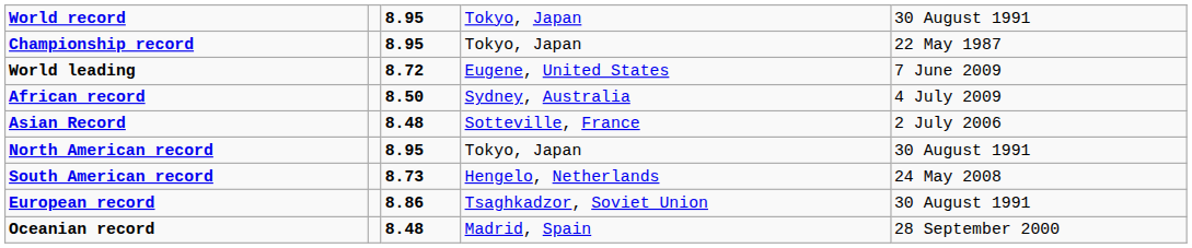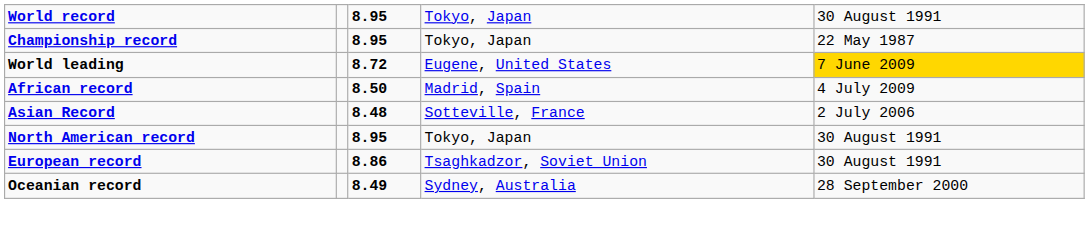 <table class="wikitable" width=75%>
 <tr>
 <td><strong><a href='#'>World record</a></strong></td>
 <td></td>
 <td><strong>8.95</strong></td>
 <td><a href='#'>Tokyo</a>, <a href='#'>Japan</a></td>
 <td>30 August 1991</td>
 </tr>
 <tr>
 <td><strong><a href='#'>Championship record</a></strong></td>
 <td></td>
 <td><strong>8.95</strong></td>
 <td>Tokyo, Japan</td>
 <td>22 May 1987</td>
 </tr>
 <tr>
 <td><strong>World leading</strong></td>
 <td></td>
 <td><strong>8.72</strong></td>
 <td><a href='#'>Eugene</a>, <a href='#'>United States</a></td>
-<td>7 June 2009</td>
+<td style="background: gold;">7 June 2009</td>
 </tr>
 <tr>
 <td><strong><a href='#'>African record</a></strong></td>
 <td></td>
 <td><strong>8.50</strong></td>
-<td><a href='#'>Sydney</a>, <a href='#'>Australia</a></td>
+<td><a href='#'>Madrid</a>, <a href='#'>Spain</a></td>
 <td>4 July 2009</td>
 </tr>
 <tr>
 <td><strong><a href='#'>Asian Record</a></strong></td>
 <td></td>
 <td><strong>8.48</strong></td>
 <td><a href='#'>Sotteville</a>, <a href='#'>France</a></td>
 <td>2 July 2006</td>
 </tr>
 <tr>
 <td><strong><a href='#'>North American record</a></strong></td>
 <td></td>
 <td><strong>8.95</strong></td>
 <td>Tokyo, Japan</td>
 <td>30 August 1991</td>
 </tr>
 <tr>
-<td><strong><a href='#'>South American record</a></strong></td>
-<td></td>
-<td><strong>8.73</strong></td>
-<td><a href='#'>Hengelo</a>, <a href='#'>Netherlands</a></td>
-<td>24 May 2008</td>
-</tr>
-<tr>
 <td><strong><a href='#'>European record</a></strong></td>
 <td></td>
 <td><strong>8.86</strong></td>
 <td><a href='#'>Tsaghkadzor</a>, <a href='#'>Soviet Union</a></td>
 <td>30 August 1991</td>
 </tr>
 <tr>
 <td><strong>Oceanian record</strong></td>
 <td></td>
-<td><strong>8.48</strong></td>
-<td><a href='#'>Madrid</a>, <a href='#'>Spain</a></td>
+<td><strong>8.49</strong></td>
+<td><a href='#'>Sydney</a>, <a href='#'>Australia</a></td>
 <td>28 September 2000</td>
 </tr>
 </table>
